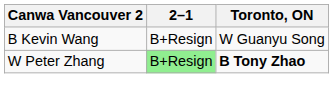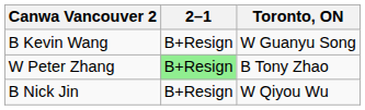 <table class="wikitable">
 <tr>
 <th>Canwa Vancouver 2</th>
 <th>2–1</th>
 <th>Toronto, ON</th>
 </tr>
 <tr>
 <td>B Kevin Wang</td>
 <td>B+Resign</td>
 <td>W Guanyu Song</td>
 </tr>
 <tr>
 <td>W Peter Zhang</td>
 <td style="background: lightgreen;">B+Resign</td>
-<td><strong>B Tony Zhao</strong></td>
+<td>B Tony Zhao</td>
+</tr>
+<tr>
+<td>B Nick Jin</td>
+<td>B+Resign</td>
+<td>W Qiyou Wu</td>
 </tr>
 </table>
